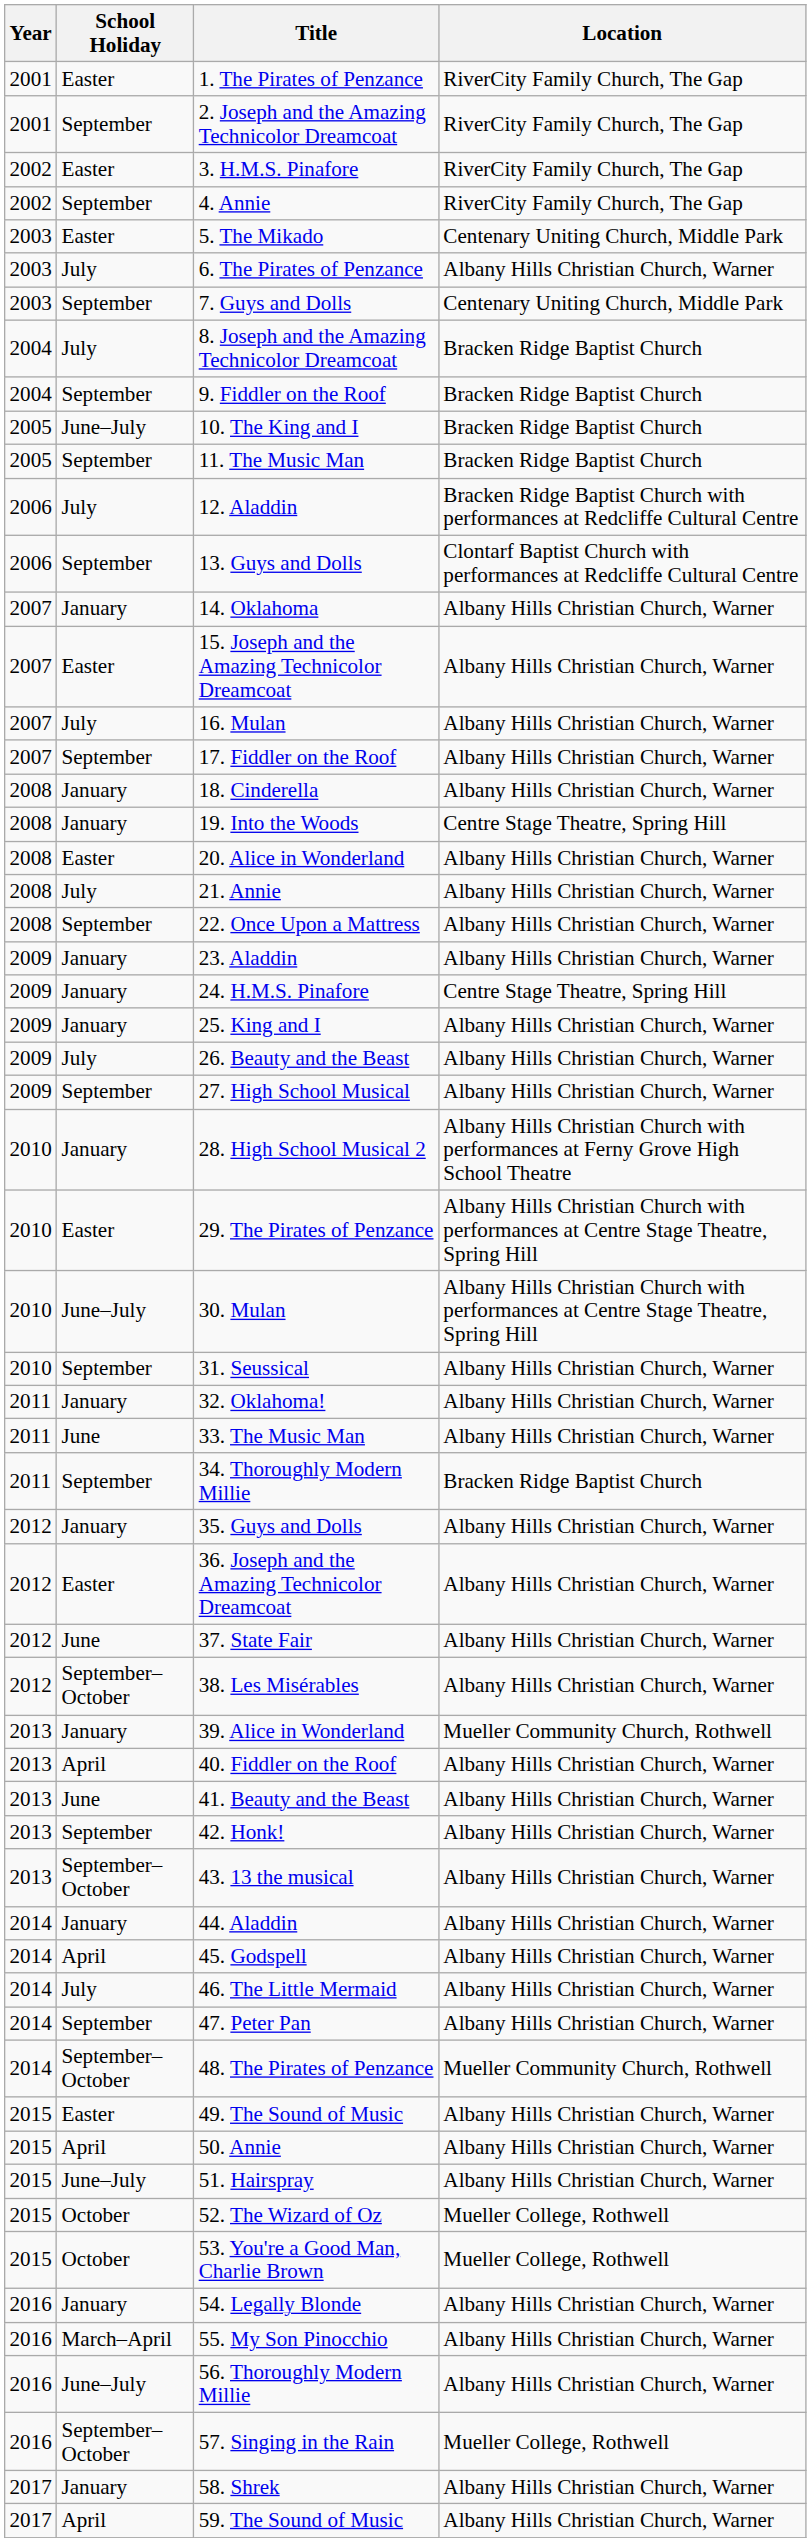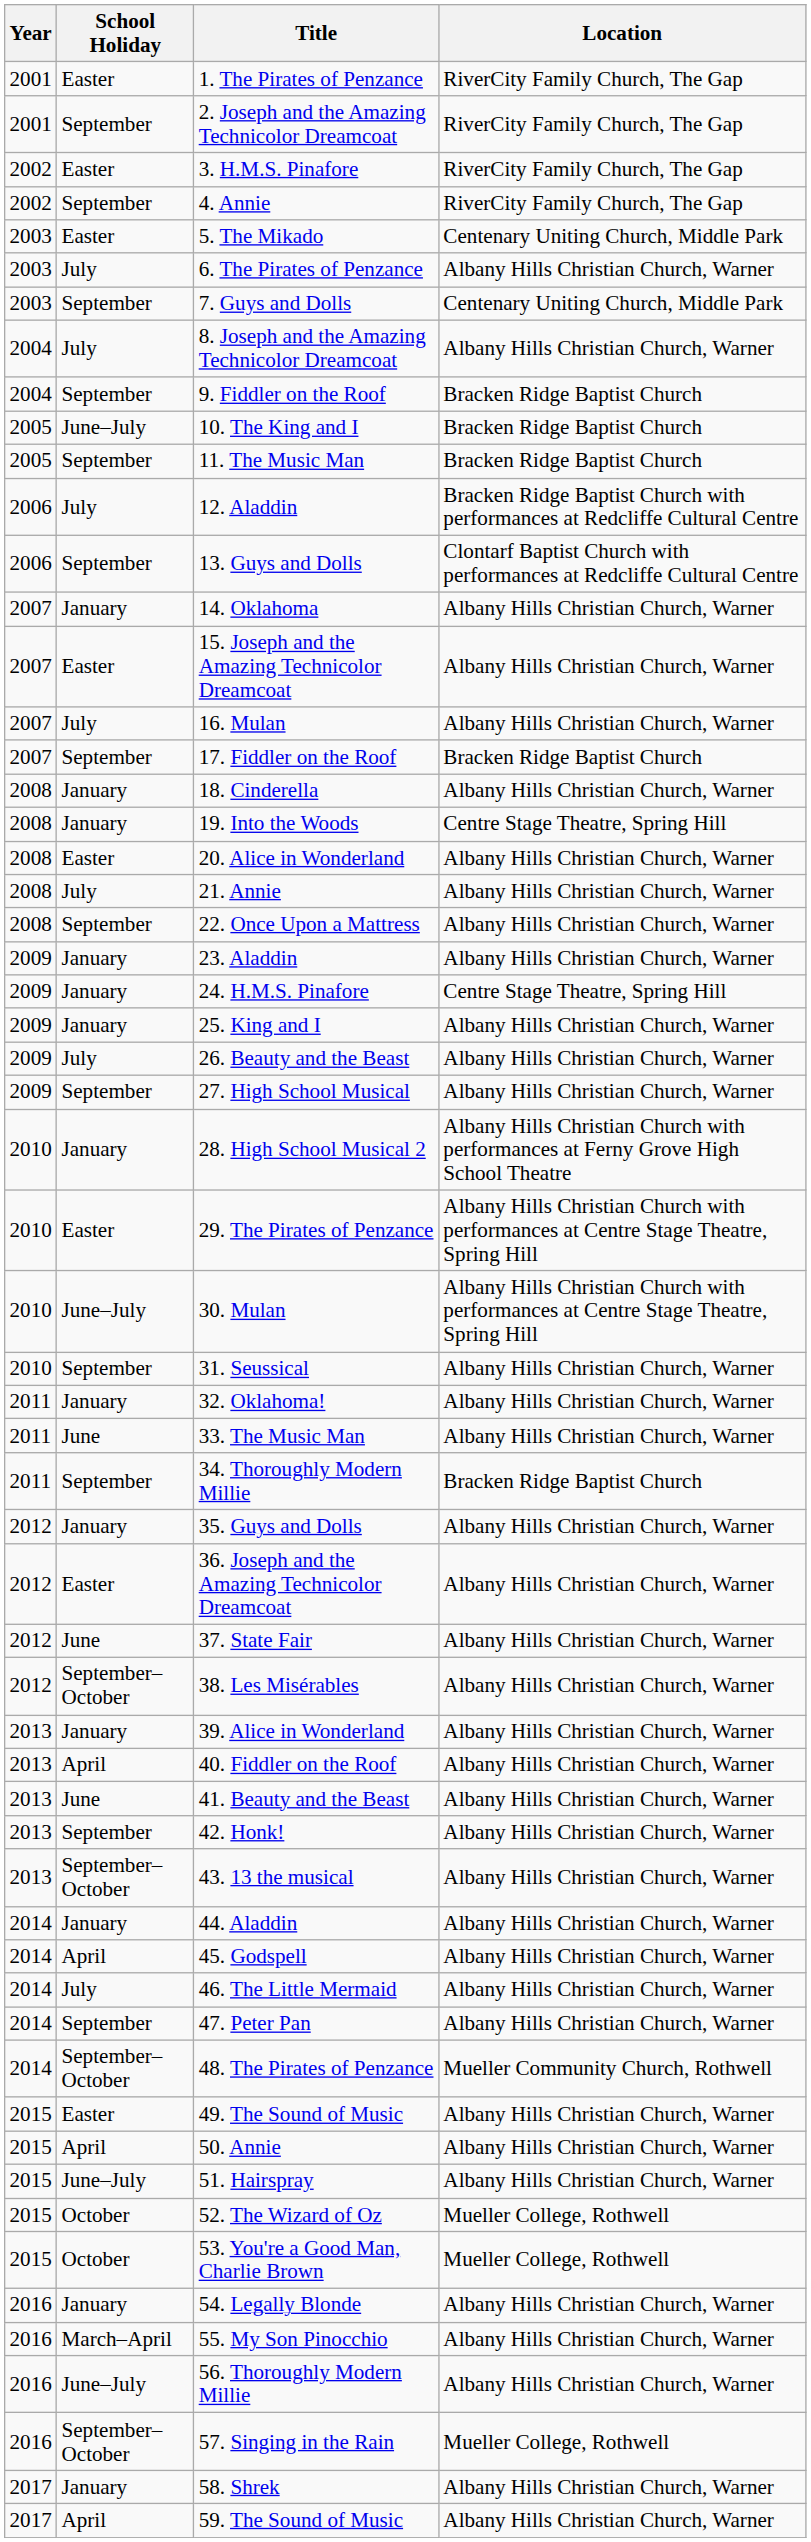 <table class="wikitable">
 <tr>
 <th>Year</th>
 <th>School Holiday</th>
 <th>Title</th>
 <th>Location</th>
 </tr>
 <tr>
 <td>2001</td>
 <td>Easter</td>
 <td>1. <a href='#'>The Pirates of Penzance</a></td>
 <td>RiverCity Family Church, The Gap</td>
 </tr>
 <tr>
 <td>2001</td>
 <td>September</td>
 <td>2. <a href='#'>Joseph and the Amazing Technicolor Dreamcoat</a></td>
 <td>RiverCity Family Church, The Gap</td>
 </tr>
 <tr>
 <td>2002</td>
 <td>Easter</td>
 <td>3. <a href='#'>H.M.S. Pinafore</a></td>
 <td>RiverCity Family Church, The Gap</td>
 </tr>
 <tr>
 <td>2002</td>
 <td>September</td>
 <td>4. <a href='#'>Annie</a></td>
 <td>RiverCity Family Church, The Gap</td>
 </tr>
 <tr>
 <td>2003</td>
 <td>Easter</td>
 <td>5. <a href='#'>The Mikado</a></td>
 <td>Centenary Uniting Church, Middle Park</td>
 </tr>
 <tr>
 <td>2003</td>
 <td>July</td>
 <td>6. <a href='#'>The Pirates of Penzance</a></td>
 <td>Albany Hills Christian Church, Warner</td>
 </tr>
 <tr>
 <td>2003</td>
 <td>September</td>
 <td>7. <a href='#'>Guys and Dolls</a></td>
 <td>Centenary Uniting Church, Middle Park</td>
 </tr>
 <tr>
 <td>2004</td>
 <td>July</td>
 <td>8. <a href='#'>Joseph and the Amazing Technicolor Dreamcoat</a></td>
-<td>Bracken Ridge Baptist Church</td>
+<td>Albany Hills Christian Church, Warner</td>
 </tr>
 <tr>
 <td>2004</td>
 <td>September</td>
 <td>9. <a href='#'>Fiddler on the Roof</a></td>
 <td>Bracken Ridge Baptist Church</td>
 </tr>
 <tr>
 <td>2005</td>
 <td>June–July</td>
 <td>10. <a href='#'>The King and I</a></td>
 <td>Bracken Ridge Baptist Church</td>
 </tr>
 <tr>
 <td>2005</td>
 <td>September</td>
 <td>11. <a href='#'>The Music Man</a></td>
 <td>Bracken Ridge Baptist Church</td>
 </tr>
 <tr>
 <td>2006</td>
 <td>July</td>
 <td>12. <a href='#'>Aladdin</a></td>
 <td>Bracken Ridge Baptist Church with performances at Redcliffe Cultural Centre</td>
 </tr>
 <tr>
 <td>2006</td>
 <td>September</td>
 <td>13. <a href='#'>Guys and Dolls</a></td>
 <td>Clontarf Baptist Church with performances at Redcliffe Cultural Centre</td>
 </tr>
 <tr>
 <td>2007</td>
 <td>January</td>
 <td>14. <a href='#'>Oklahoma</a></td>
 <td>Albany Hills Christian Church, Warner</td>
 </tr>
 <tr>
 <td>2007</td>
 <td>Easter</td>
 <td>15. <a href='#'>Joseph and the Amazing Technicolor Dreamcoat</a></td>
 <td>Albany Hills Christian Church, Warner</td>
 </tr>
 <tr>
 <td>2007</td>
 <td>July</td>
 <td>16. <a href='#'>Mulan</a></td>
 <td>Albany Hills Christian Church, Warner</td>
 </tr>
 <tr>
 <td>2007</td>
 <td>September</td>
 <td>17. <a href='#'>Fiddler on the Roof</a></td>
-<td>Albany Hills Christian Church, Warner</td>
+<td>Bracken Ridge Baptist Church</td>
 </tr>
 <tr>
 <td>2008</td>
 <td>January</td>
 <td>18. <a href='#'>Cinderella</a></td>
 <td>Albany Hills Christian Church, Warner</td>
 </tr>
 <tr>
 <td>2008</td>
 <td>January</td>
 <td>19. <a href='#'>Into the Woods</a></td>
 <td>Centre Stage Theatre, Spring Hill</td>
 </tr>
 <tr>
 <td>2008</td>
 <td>Easter</td>
 <td>20. <a href='#'>Alice in Wonderland</a></td>
 <td>Albany Hills Christian Church, Warner</td>
 </tr>
 <tr>
 <td>2008</td>
 <td>July</td>
 <td>21. <a href='#'>Annie</a></td>
 <td>Albany Hills Christian Church, Warner</td>
 </tr>
 <tr>
 <td>2008</td>
 <td>September</td>
 <td>22. <a href='#'>Once Upon a Mattress</a></td>
 <td>Albany Hills Christian Church, Warner</td>
 </tr>
 <tr>
 <td>2009</td>
 <td>January</td>
 <td>23. <a href='#'>Aladdin</a></td>
 <td>Albany Hills Christian Church, Warner</td>
 </tr>
 <tr>
 <td>2009</td>
 <td>January</td>
 <td>24. <a href='#'>H.M.S. Pinafore</a></td>
 <td>Centre Stage Theatre, Spring Hill</td>
 </tr>
 <tr>
 <td>2009</td>
 <td>January</td>
 <td>25. <a href='#'>King and I</a></td>
 <td>Albany Hills Christian Church, Warner</td>
 </tr>
 <tr>
 <td>2009</td>
 <td>July</td>
 <td>26. <a href='#'>Beauty and the Beast</a></td>
 <td>Albany Hills Christian Church, Warner</td>
 </tr>
 <tr>
 <td>2009</td>
 <td>September</td>
 <td>27. <a href='#'>High School Musical</a></td>
 <td>Albany Hills Christian Church, Warner</td>
 </tr>
 <tr>
 <td>2010</td>
 <td>January</td>
 <td>28. <a href='#'>High School Musical 2</a></td>
 <td>Albany Hills Christian Church with performances at Ferny Grove High School Theatre</td>
 </tr>
 <tr>
 <td>2010</td>
 <td>Easter</td>
 <td>29. <a href='#'>The Pirates of Penzance</a></td>
 <td>Albany Hills Christian Church with performances at Centre Stage Theatre, Spring Hill</td>
 </tr>
 <tr>
 <td>2010</td>
 <td>June–July</td>
 <td>30. <a href='#'>Mulan</a></td>
 <td>Albany Hills Christian Church with performances at Centre Stage Theatre, Spring Hill</td>
 </tr>
 <tr>
 <td>2010</td>
 <td>September</td>
 <td>31. <a href='#'>Seussical</a></td>
 <td>Albany Hills Christian Church, Warner</td>
 </tr>
 <tr>
 <td>2011</td>
 <td>January</td>
 <td>32. <a href='#'>Oklahoma!</a></td>
 <td>Albany Hills Christian Church, Warner</td>
 </tr>
 <tr>
 <td>2011</td>
 <td>June</td>
 <td>33. <a href='#'>The Music Man</a></td>
 <td>Albany Hills Christian Church, Warner</td>
 </tr>
 <tr>
 <td>2011</td>
 <td>September</td>
 <td>34. <a href='#'>Thoroughly Modern Millie</a></td>
 <td>Bracken Ridge Baptist Church</td>
 </tr>
 <tr>
 <td>2012</td>
 <td>January</td>
 <td>35. <a href='#'>Guys and Dolls</a></td>
 <td>Albany Hills Christian Church, Warner</td>
 </tr>
 <tr>
 <td>2012</td>
 <td>Easter</td>
 <td>36. <a href='#'>Joseph and the Amazing Technicolor Dreamcoat</a></td>
 <td>Albany Hills Christian Church, Warner</td>
 </tr>
 <tr>
 <td>2012</td>
 <td>June</td>
 <td>37. <a href='#'>State Fair</a></td>
 <td>Albany Hills Christian Church, Warner</td>
 </tr>
 <tr>
 <td>2012</td>
 <td>September–October</td>
 <td>38. <a href='#'>Les Misérables</a></td>
 <td>Albany Hills Christian Church, Warner</td>
 </tr>
 <tr>
 <td>2013</td>
 <td>January</td>
 <td>39. <a href='#'>Alice in Wonderland</a></td>
-<td>Mueller Community Church, Rothwell</td>
+<td>Albany Hills Christian Church, Warner</td>
 </tr>
 <tr>
 <td>2013</td>
 <td>April</td>
 <td>40. <a href='#'>Fiddler on the Roof</a></td>
 <td>Albany Hills Christian Church, Warner</td>
 </tr>
 <tr>
 <td>2013</td>
 <td>June</td>
 <td>41. <a href='#'>Beauty and the Beast</a></td>
 <td>Albany Hills Christian Church, Warner</td>
 </tr>
 <tr>
 <td>2013</td>
 <td>September</td>
 <td>42. <a href='#'>Honk!</a></td>
 <td>Albany Hills Christian Church, Warner</td>
 </tr>
 <tr>
 <td>2013</td>
 <td>September–October</td>
 <td>43. <a href='#'>13 the musical</a></td>
 <td>Albany Hills Christian Church, Warner</td>
 </tr>
 <tr>
 <td>2014</td>
 <td>January</td>
 <td>44. <a href='#'>Aladdin</a></td>
 <td>Albany Hills Christian Church, Warner</td>
 </tr>
 <tr>
 <td>2014</td>
 <td>April</td>
 <td>45. <a href='#'>Godspell</a></td>
 <td>Albany Hills Christian Church, Warner</td>
 </tr>
 <tr>
 <td>2014</td>
 <td>July</td>
 <td>46. <a href='#'>The Little Mermaid</a></td>
 <td>Albany Hills Christian Church, Warner</td>
 </tr>
 <tr>
 <td>2014</td>
 <td>September</td>
 <td>47. <a href='#'>Peter Pan</a></td>
 <td>Albany Hills Christian Church, Warner</td>
 </tr>
 <tr>
 <td>2014</td>
 <td>September–October</td>
 <td>48. <a href='#'>The Pirates of Penzance</a></td>
 <td>Mueller Community Church, Rothwell</td>
 </tr>
 <tr>
 <td>2015</td>
 <td>Easter</td>
 <td>49. <a href='#'>The Sound of Music</a></td>
 <td>Albany Hills Christian Church, Warner</td>
 </tr>
 <tr>
 <td>2015</td>
 <td>April</td>
 <td>50. <a href='#'>Annie</a></td>
 <td>Albany Hills Christian Church, Warner</td>
 </tr>
 <tr>
 <td>2015</td>
 <td>June–July</td>
 <td>51. <a href='#'>Hairspray</a></td>
 <td>Albany Hills Christian Church, Warner</td>
 </tr>
 <tr>
 <td>2015</td>
 <td>October</td>
 <td>52. <a href='#'>The Wizard of Oz</a></td>
 <td>Mueller College, Rothwell</td>
 </tr>
 <tr>
 <td>2015</td>
 <td>October</td>
 <td>53. <a href='#'>You're a Good Man, Charlie Brown</a></td>
 <td>Mueller College, Rothwell</td>
 </tr>
 <tr>
 <td>2016</td>
 <td>January</td>
 <td>54. <a href='#'>Legally Blonde</a></td>
 <td>Albany Hills Christian Church, Warner</td>
 </tr>
 <tr>
 <td>2016</td>
 <td>March–April</td>
 <td>55. <a href='#'>My Son Pinocchio</a></td>
 <td>Albany Hills Christian Church, Warner</td>
 </tr>
 <tr>
 <td>2016</td>
 <td>June–July</td>
 <td>56. <a href='#'>Thoroughly Modern Millie</a></td>
 <td>Albany Hills Christian Church, Warner</td>
 </tr>
 <tr>
 <td>2016</td>
 <td>September–October</td>
 <td>57. <a href='#'>Singing in the Rain</a></td>
 <td>Mueller College, Rothwell</td>
 </tr>
 <tr>
 <td>2017</td>
 <td>January</td>
 <td>58. <a href='#'>Shrek</a></td>
 <td>Albany Hills Christian Church, Warner</td>
 </tr>
 <tr>
 <td>2017</td>
 <td>April</td>
 <td>59. <a href='#'>The Sound of Music</a></td>
 <td>Albany Hills Christian Church, Warner</td>
 </tr>
 </table>
